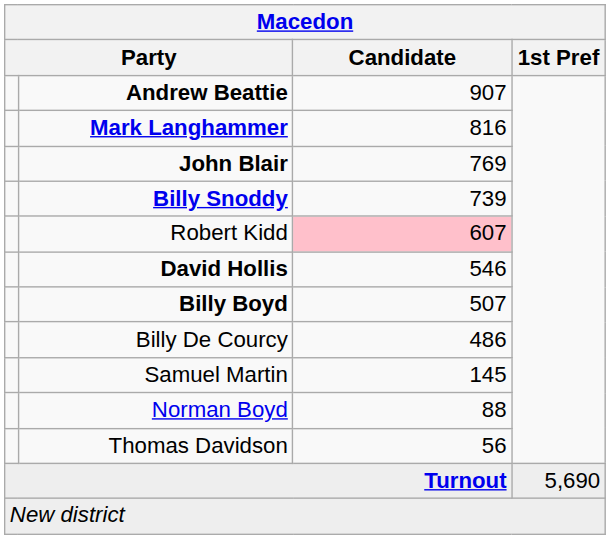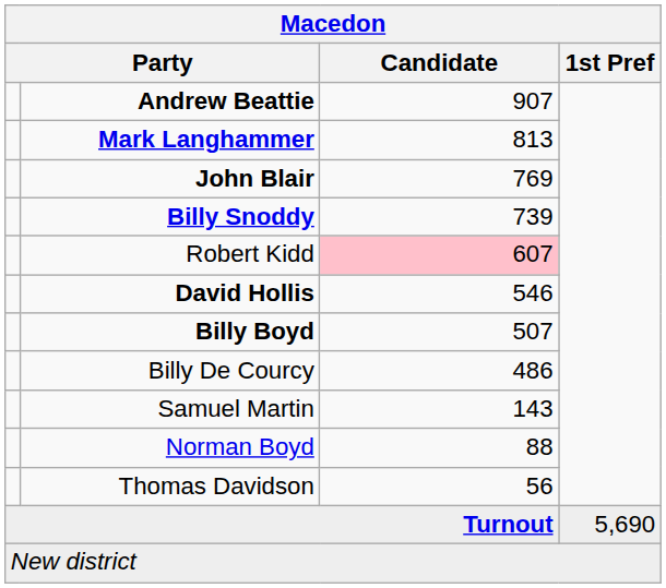 <table class="wikitable">
 <tr>
 <th colspan="4" align="center"><a href='#'>Macedon</a></th>
 </tr>
 <tr>
 <th colspan="2" align="center" width=200>Party</th>
 <th width=150>Candidate</th>
 <th width=60>1st Pref</th>
 </tr>
 <tr>
 <td></td>
 <td align="right"><strong>Andrew Beattie</strong></td>
 <td align="right">907</td>
 </tr>
 <tr>
 <td></td>
 <td align="right"><strong><a href='#'>Mark Langhammer</a></strong></td>
-<td align="right">816</td>
+<td align="right">813</td>
 </tr>
 <tr>
 <td></td>
 <td align="right"><strong>John Blair</strong></td>
 <td align="right">769</td>
 </tr>
 <tr>
 <td></td>
 <td align="right"><strong><a href='#'>Billy Snoddy</a></strong></td>
 <td align="right">739</td>
 </tr>
 <tr>
 <td></td>
 <td align="right">Robert Kidd</td>
 <td align="right" style="background: pink;">607</td>
 </tr>
 <tr>
 <td></td>
 <td align="right"><strong>David Hollis</strong></td>
 <td align="right">546</td>
 </tr>
 <tr>
 <td></td>
 <td align="right"><strong>Billy Boyd</strong></td>
 <td align="right">507</td>
 </tr>
 <tr>
 <td></td>
 <td align="right">Billy De Courcy</td>
 <td align="right">486</td>
 </tr>
 <tr>
 <td></td>
 <td align="right">Samuel Martin</td>
-<td align="right">145</td>
+<td align="right">143</td>
 </tr>
 <tr>
 <td></td>
 <td align="right"><a href='#'>Norman Boyd</a></td>
 <td align="right">88</td>
 </tr>
 <tr>
 <td></td>
 <td align="right">Thomas Davidson</td>
 <td align="right">56</td>
 </tr>
 <tr bgcolor="EEEEEE">
 <td colspan=3 align="right"><strong><a href='#'>Turnout</a></strong></td>
 <td align="right">5,690</td>
 </tr>
 <tr>
 <td colspan=4 bgcolor="EEEEEE"><em>New district</em></td>
 </tr>
 </table>
